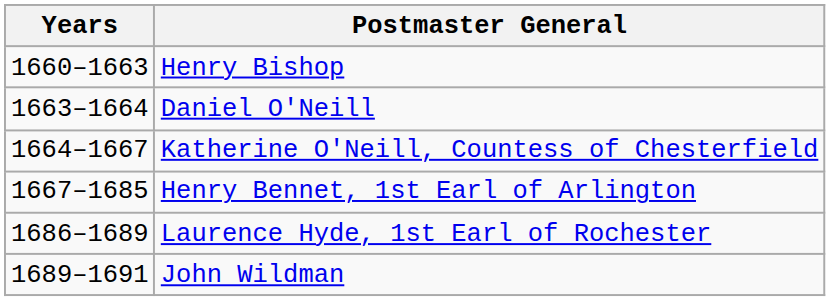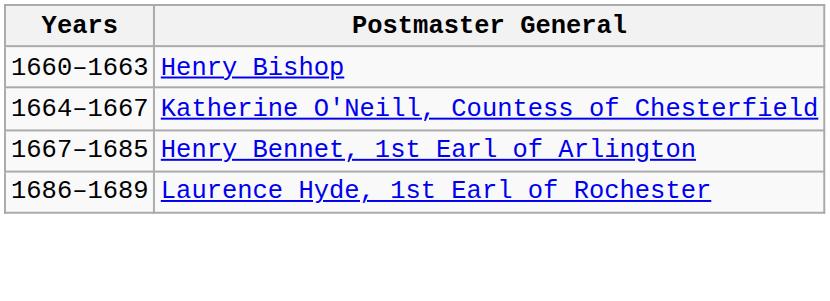 <table class="wikitable">
 <tr>
 <th>Years</th>
 <th>Postmaster General</th>
 </tr>
 <tr>
 <td>1660–1663</td>
 <td><a href='#'>Henry Bishop</a></td>
-</tr>
-<tr>
-<td>1663–1664</td>
-<td><a href='#'>Daniel O'Neill</a></td>
 </tr>
 <tr>
 <td>1664–1667</td>
 <td><a href='#'>Katherine O'Neill, Countess of Chesterfield</a></td>
 </tr>
 <tr>
 <td>1667–1685</td>
 <td><a href='#'>Henry Bennet, 1st Earl of Arlington</a></td>
 </tr>
 <tr>
 <td>1686–1689</td>
 <td><a href='#'>Laurence Hyde, 1st Earl of Rochester</a></td>
 </tr>
-<tr>
-<td>1689–1691</td>
-<td><a href='#'>John Wildman</a></td>
-</tr>
 </table>
